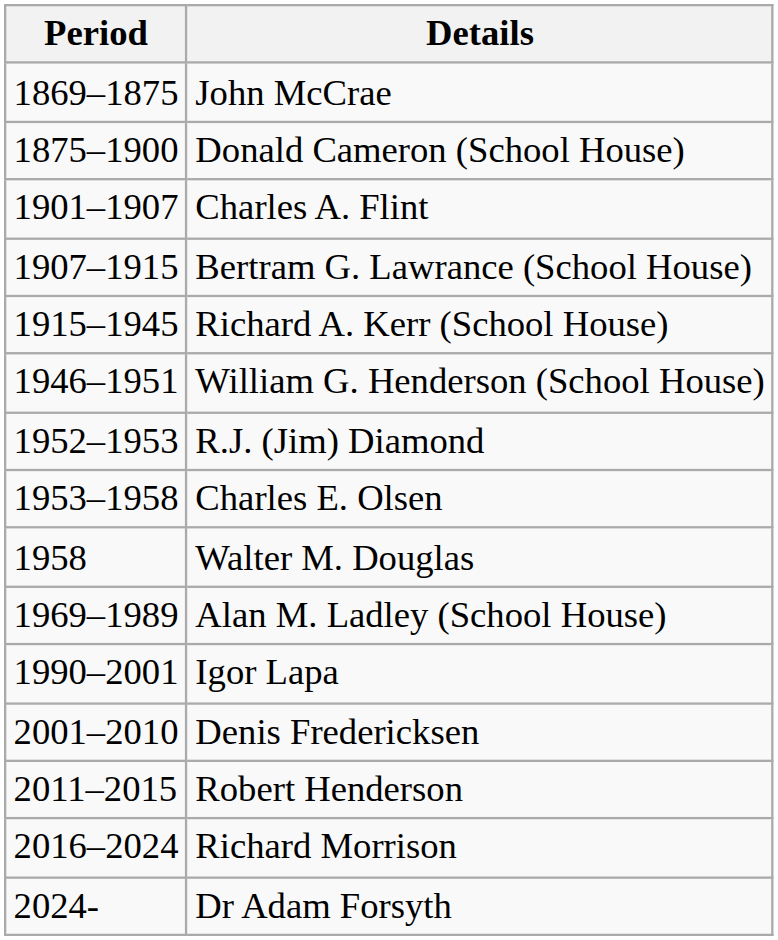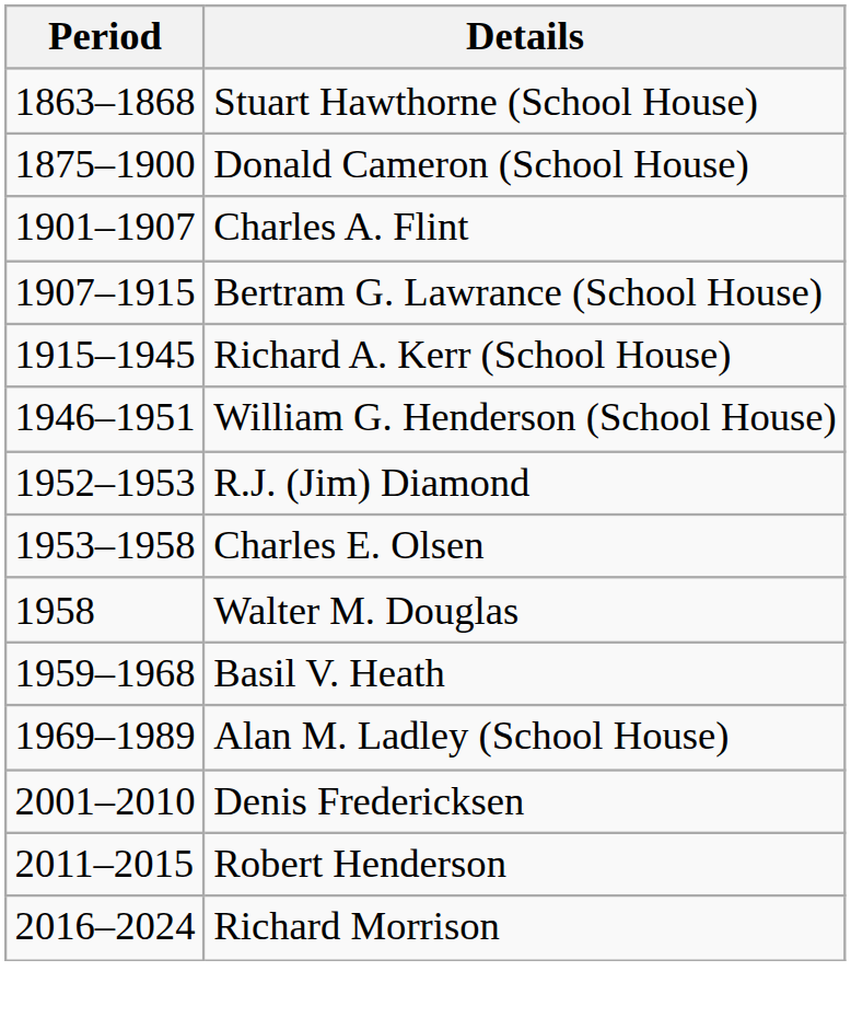 <table class="wikitable">
 <tr>
 <th>Period</th>
 <th>Details</th>
 </tr>
 <tr>
-<td>1869–1875</td>
-<td>John McCrae</td>
+<td>1863–1868</td>
+<td>Stuart Hawthorne (School House)</td>
 </tr>
 <tr>
 <td>1875–1900</td>
 <td>Donald Cameron (School House)</td>
 </tr>
 <tr>
 <td>1901–1907</td>
 <td>Charles A. Flint</td>
 </tr>
 <tr>
 <td>1907–1915</td>
 <td>Bertram G. Lawrance (School House)</td>
 </tr>
 <tr>
 <td>1915–1945</td>
 <td>Richard A. Kerr (School House)</td>
 </tr>
 <tr>
 <td>1946–1951</td>
 <td>William G. Henderson (School House)</td>
 </tr>
 <tr>
 <td>1952–1953</td>
 <td>R.J. (Jim) Diamond</td>
 </tr>
 <tr>
 <td>1953–1958</td>
 <td>Charles E. Olsen</td>
 </tr>
 <tr>
 <td>1958</td>
 <td>Walter M. Douglas</td>
 </tr>
 <tr>
+<td>1959–1968</td>
+<td>Basil V. Heath</td>
+</tr>
+<tr>
 <td>1969–1989</td>
 <td>Alan M. Ladley (School House)</td>
-</tr>
-<tr>
-<td>1990–2001</td>
-<td>Igor Lapa</td>
 </tr>
 <tr>
 <td>2001–2010</td>
 <td>Denis Fredericksen</td>
 </tr>
 <tr>
 <td>2011–2015</td>
 <td>Robert Henderson</td>
 </tr>
 <tr>
 <td>2016–2024</td>
 <td>Richard Morrison</td>
 </tr>
-<tr>
-<td>2024-</td>
-<td>Dr Adam Forsyth</td>
-</tr>
 </table>
